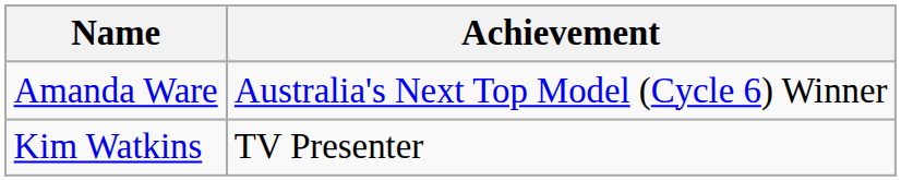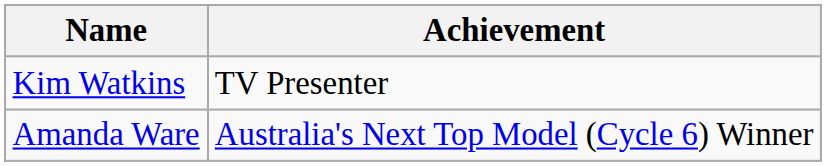 <table class="wikitable sortable">
 <tr>
 <th>Name</th>
 <th>Achievement</th>
 </tr>
 <tr>
+<td style="white-space: nowrap;"><a href='#'>Kim Watkins</a></td>
+<td style="white-space: nowrap;">TV Presenter</td>
+</tr>
+<tr>
 <td style="white-space: nowrap;"><a href='#'>Amanda Ware</a></td>
 <td><a href='#'>Australia's Next Top Model</a> (<a href='#'>Cycle 6</a>) Winner</td>
 </tr>
-<tr>
-<td style="white-space: nowrap;"><a href='#'>Kim Watkins</a></td>
-<td style="white-space: nowrap;">TV Presenter</td>
-</tr>
 </table>
